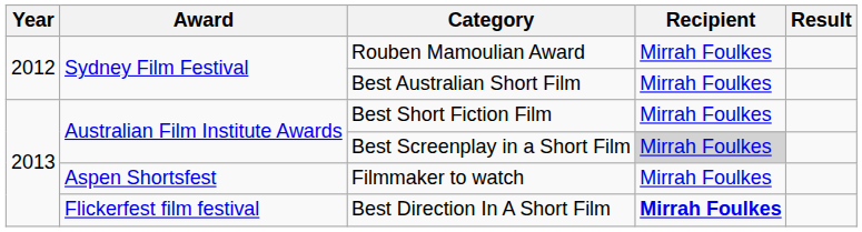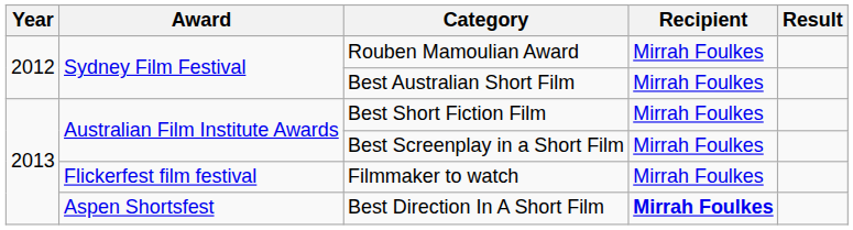 <table class="wikitable sortable" style="margin:1em auto;">
 <tr>
 <th>Year</th>
 <th>Award</th>
 <th>Category</th>
 <th>Recipient</th>
 <th>Result</th>
 </tr>
 <tr>
 <td rowspan="2">2012</td>
 <td rowspan="2"><a href='#'>Sydney Film Festival</a></td>
 <td>Rouben Mamoulian Award</td>
 <td><a href='#'>Mirrah Foulkes</a></td>
 <td></td>
 </tr>
 <tr>
 <td>Best Australian Short Film</td>
 <td><a href='#'>Mirrah Foulkes</a></td>
 <td></td>
 </tr>
 <tr>
 <td rowspan="4">2013</td>
 <td rowspan="2"><a href='#'>Australian Film Institute Awards</a></td>
 <td>Best Short Fiction Film</td>
 <td><a href='#'>Mirrah Foulkes</a> </td>
 <td></td>
 </tr>
 <tr>
 <td>Best Screenplay in a Short Film</td>
-<td style="background: lightgrey;"><a href='#'>Mirrah Foulkes</a></td>
+<td><a href='#'>Mirrah Foulkes</a></td>
 <td></td>
 </tr>
 <tr>
-<td><a href='#'>Aspen Shortsfest</a></td>
+<td><a href='#'>Flickerfest film festival</a></td>
 <td>Filmmaker to watch</td>
 <td><a href='#'>Mirrah Foulkes</a></td>
 <td></td>
 </tr>
 <tr>
-<td><a href='#'>Flickerfest film festival</a></td>
+<td><a href='#'>Aspen Shortsfest</a></td>
 <td>Best Direction In A Short Film</td>
 <td><strong><a href='#'>Mirrah Foulkes</a></strong></td>
 <td></td>
 </tr>
 </table>
